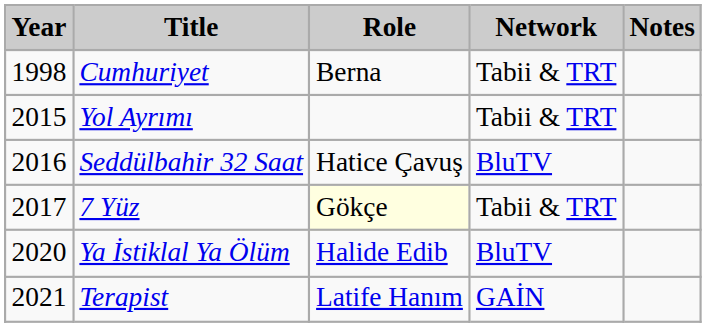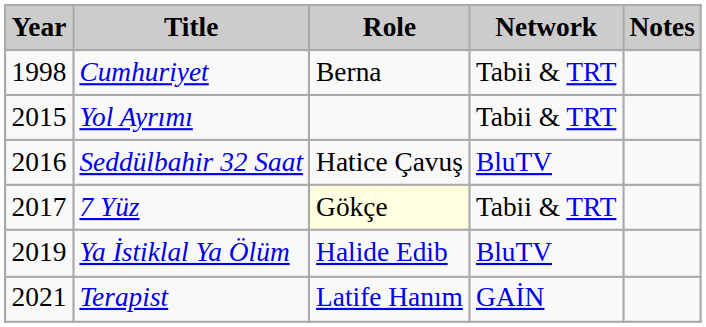 <table class="wikitable" style="font-size:80%">
 <tr>
 <th style="background:#CCCCCC">Year</th>
 <th style="background:#CCCCCC">Title</th>
 <th style="background:#CCCCCC">Role</th>
 <th style="background:#CCCCCC">Network</th>
 <th style="background:#CCCCCC">Notes</th>
 </tr>
 <tr>
 <td>1998</td>
 <td><em><a href='#'>Cumhuriyet</a></em></td>
 <td>Berna</td>
 <td>Tabii & <a href='#'>TRT</a></td>
 <td></td>
 </tr>
 <tr>
 <td>2015</td>
 <td><em><a href='#'>Yol Ayrımı</a></em></td>
 <td></td>
 <td>Tabii & <a href='#'>TRT</a></td>
 <td></td>
 </tr>
 <tr>
 <td>2016</td>
 <td><em><a href='#'>Seddülbahir 32 Saat</a></em></td>
 <td>Hatice Çavuş</td>
 <td><a href='#'>BluTV</a></td>
 <td></td>
 </tr>
 <tr>
 <td>2017</td>
 <td><em><a href='#'>7 Yüz</a></em></td>
 <td style="background: lightyellow;">Gökçe</td>
 <td>Tabii & <a href='#'>TRT</a></td>
 <td></td>
 </tr>
 <tr>
-<td>2020</td>
+<td>2019</td>
 <td><em><a href='#'>Ya İstiklal Ya Ölüm</a></em></td>
 <td><a href='#'>Halide Edib</a></td>
 <td><a href='#'>BluTV</a></td>
 <td></td>
 </tr>
 <tr>
 <td>2021</td>
 <td><em><a href='#'>Terapist</a></em></td>
 <td><a href='#'>Latife Hanım</a></td>
 <td><a href='#'>GAİN</a></td>
 <td></td>
 </tr>
 </table>
